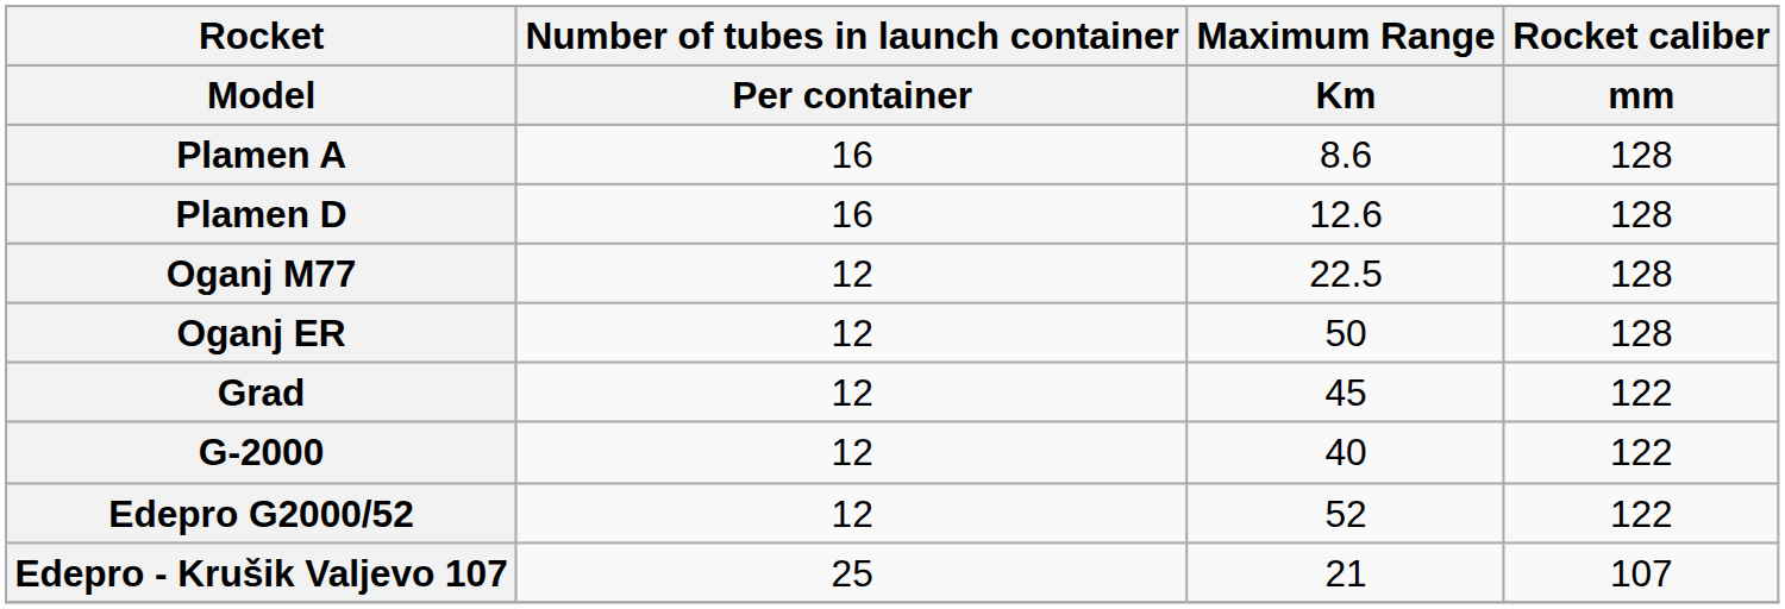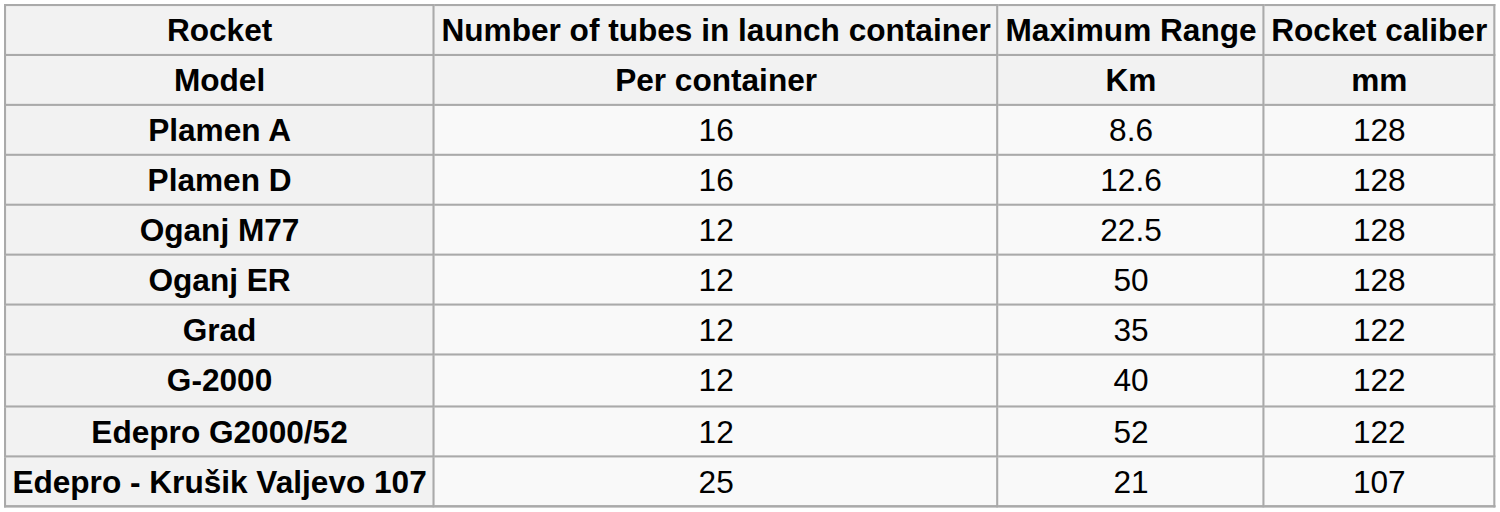 <table class="wikitable" style="font-size:95%;">
 <tr>
 <th colspan="1">Rocket</th>
 <th colspan=1>Number of tubes in launch container</th>
 <th colspan=1>Maximum Range</th>
 <th colspan=1>Rocket caliber</th>
 </tr>
 <tr>
 <th>Model</th>
 <th>Per container</th>
 <th>Km</th>
 <th>mm</th>
 </tr>
 <tr>
 <th>Plamen A</th>
 <td align="center">16</td>
 <td align="center">8.6</td>
 <td align="center">128</td>
 </tr>
 <tr>
 <th>Plamen D</th>
 <td align="center">16</td>
 <td align="center">12.6</td>
 <td align="center">128</td>
 </tr>
 <tr>
 <th>Oganj M77</th>
 <td align="center">12</td>
 <td align="center">22.5</td>
 <td align="center">128</td>
 </tr>
 <tr>
 <th>Oganj ER</th>
 <td align="center">12</td>
 <td align="center">50</td>
 <td align="center">128</td>
 </tr>
 <tr>
 <th>Grad</th>
 <td align="center">12</td>
-<td align="center">45</td>
+<td align="center">35</td>
 <td align="center">122</td>
 </tr>
 <tr>
 <th>G-2000  </th>
 <td align="center">12</td>
 <td align="center">40</td>
 <td align="center">122</td>
 </tr>
 <tr>
 <th>Edepro G2000/52 </th>
 <td align="center">12</td>
 <td align="center">52</td>
 <td align="center">122</td>
 </tr>
 <tr>
 <th>Edepro - Krušik Valjevo 107</th>
 <td align="center">25</td>
 <td align="center">21</td>
 <td align="center">107</td>
 </tr>
 <tr>
 </tr>
 </table>
